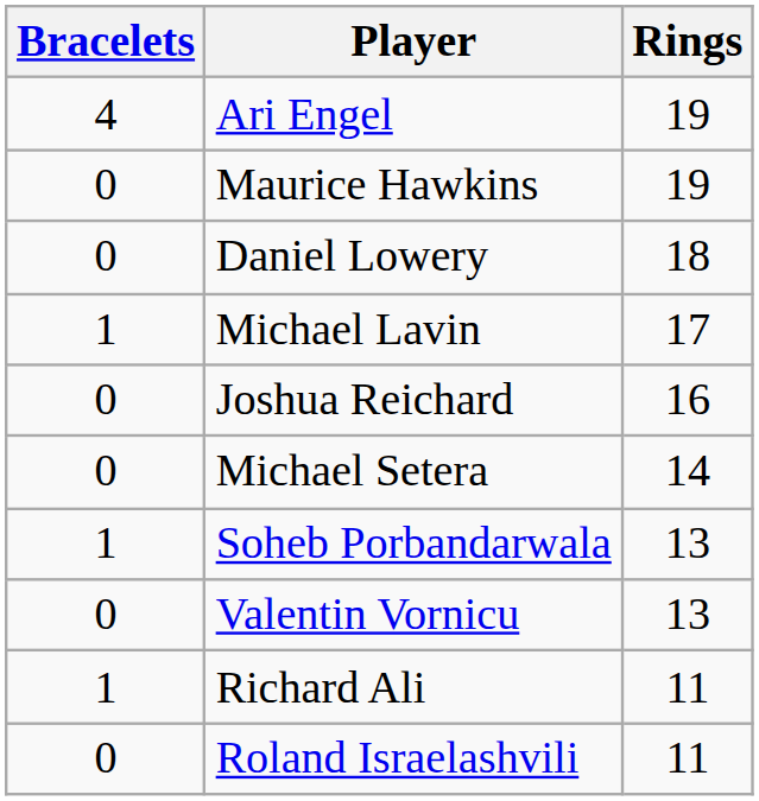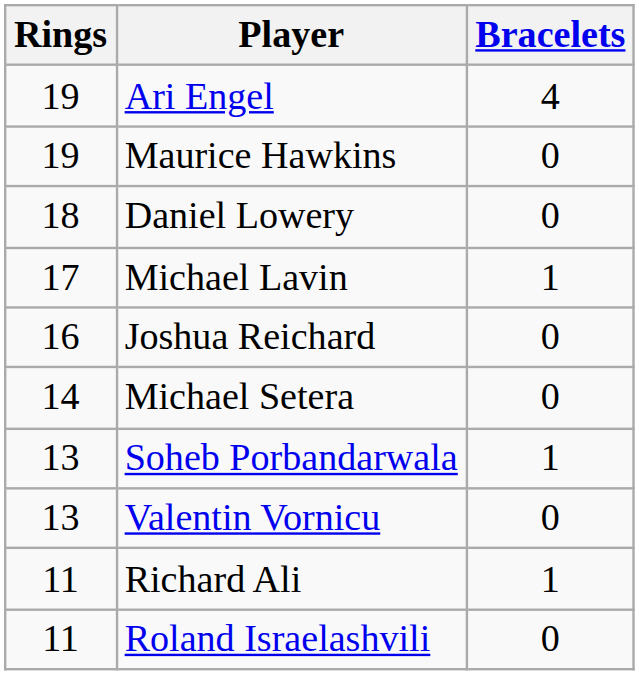 <table class="wikitable sortable">
 <tr>
+<th>Rings</th>
+<th>Player</th>
 <th><a href='#'>Bracelets</a></th>
-<th>Player</th>
-<th>Rings</th>
 </tr>
 <tr>
+<td align="center">19</td>
+<td> <a href='#'>Ari Engel</a></td>
 <td align="center">4</td>
-<td> <a href='#'>Ari Engel</a></td>
-<td align="center">19</td>
 </tr>
 <tr>
+<td align="center">19</td>
+<td> Maurice Hawkins</td>
 <td align="center">0</td>
-<td> Maurice Hawkins</td>
-<td align="center">19</td>
 </tr>
 <tr>
+<td align="center">18</td>
+<td> Daniel Lowery</td>
 <td align="center">0</td>
-<td> Daniel Lowery</td>
-<td align="center">18</td>
 </tr>
 <tr>
+<td align="center">17</td>
+<td> Michael Lavin</td>
 <td align="center">1</td>
-<td> Michael Lavin</td>
-<td align="center">17</td>
 </tr>
 <tr>
+<td align="center">16</td>
+<td> Joshua Reichard</td>
 <td align="center">0</td>
-<td> Joshua Reichard</td>
-<td align="center">16</td>
 </tr>
 <tr>
+<td align="center">14</td>
+<td> Michael Setera</td>
 <td align="center">0</td>
-<td> Michael Setera</td>
-<td align="center">14</td>
 </tr>
 <tr>
+<td align="center">13</td>
+<td> <a href='#'>Soheb Porbandarwala</a></td>
 <td align="center">1</td>
-<td> <a href='#'>Soheb Porbandarwala</a></td>
-<td align="center">13</td>
 </tr>
 <tr>
+<td align="center">13</td>
+<td> <a href='#'>Valentin Vornicu</a></td>
 <td align="center">0</td>
-<td> <a href='#'>Valentin Vornicu</a></td>
-<td align="center">13</td>
 </tr>
 <tr>
+<td align="center">11</td>
+<td> Richard Ali</td>
 <td align="center">1</td>
-<td> Richard Ali</td>
-<td align="center">11</td>
 </tr>
 <tr>
+<td align="center">11</td>
+<td> <a href='#'>Roland Israelashvili</a></td>
 <td align="center">0</td>
-<td> <a href='#'>Roland Israelashvili</a></td>
-<td align="center">11</td>
 </tr>
 </table>
